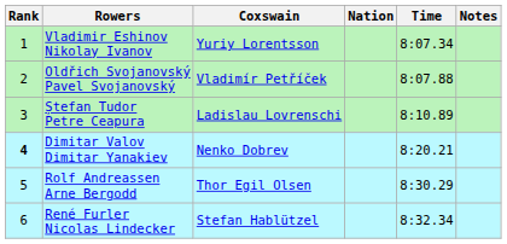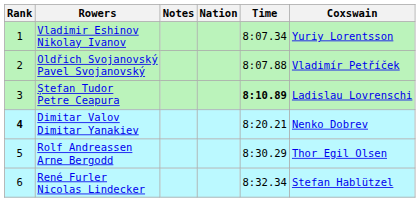 <table class="wikitable sortable" style="text-align:center">
 <tr>
 <th>Rank</th>
 <th>Rowers</th>
-<th>Coxswain</th>
+<th>Notes</th>
 <th>Nation</th>
 <th>Time</th>
-<th>Notes</th>
+<th>Coxswain</th>
 </tr>
 <tr bgcolor=bbf3bb>
 <td>1</td>
 <td align=left><a href='#'>Vladimir Eshinov</a><br><a href='#'>Nikolay Ivanov</a></td>
-<td align=left><a href='#'>Yuriy Lorentsson</a></td>
+<td></td>
 <td align=left></td>
 <td>8:07.34</td>
-<td></td>
+<td align=left><a href='#'>Yuriy Lorentsson</a></td>
 </tr>
 <tr bgcolor=bbf3bb>
 <td>2</td>
 <td align=left><a href='#'>Oldřich Svojanovský</a><br><a href='#'>Pavel Svojanovský</a></td>
-<td align=left><a href='#'>Vladimír Petříček</a></td>
+<td></td>
 <td align=left></td>
 <td>8:07.88</td>
-<td></td>
+<td align=left><a href='#'>Vladimír Petříček</a></td>
 </tr>
 <tr bgcolor=bbf3bb>
 <td>3</td>
 <td align=left><a href='#'>Ștefan Tudor</a><br><a href='#'>Petre Ceapura</a></td>
+<td></td>
+<td align=left></td>
+<td><strong>8:10.89</strong></td>
 <td align=left><a href='#'>Ladislau Lovrenschi</a></td>
-<td align=left></td>
-<td>8:10.89</td>
-<td></td>
 </tr>
 <tr bgcolor=bbf9ff>
 <td><strong>4</strong></td>
 <td align=left><a href='#'>Dimitar Valov</a><br><a href='#'>Dimitar Yanakiev</a></td>
-<td align=left><a href='#'>Nenko Dobrev</a></td>
+<td></td>
 <td align=left></td>
 <td>8:20.21</td>
-<td></td>
+<td align=left><a href='#'>Nenko Dobrev</a></td>
 </tr>
 <tr bgcolor=bbf9ff>
 <td>5</td>
 <td align=left><a href='#'>Rolf Andreassen</a><br><a href='#'>Arne Bergodd</a></td>
-<td align=left><a href='#'>Thor Egil Olsen</a></td>
+<td></td>
 <td align=left></td>
 <td>8:30.29</td>
-<td></td>
+<td align=left><a href='#'>Thor Egil Olsen</a></td>
 </tr>
 <tr bgcolor=bbf9ff>
 <td>6</td>
 <td align=left><a href='#'>René Furler</a><br><a href='#'>Nicolas Lindecker</a></td>
-<td align=left><a href='#'>Stefan Hablützel</a></td>
+<td></td>
 <td align=left></td>
 <td>8:32.34</td>
-<td></td>
+<td align=left><a href='#'>Stefan Hablützel</a></td>
 </tr>
 </table>
